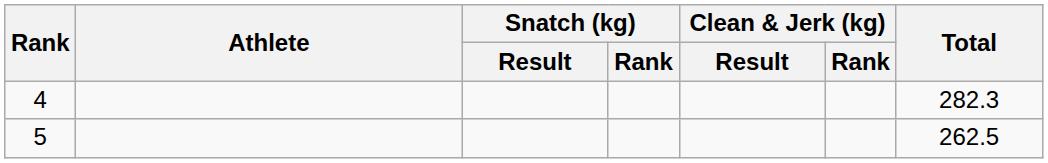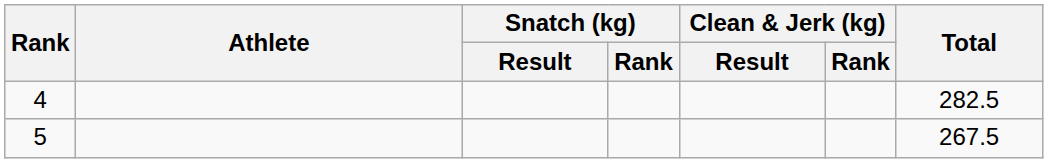 <table class = "wikitable" style="text-align:center;">
 <tr>
 <th rowspan=2 width=40>Rank</th>
 <th rowspan=2 width=250>Athlete</th>
 <th colspan=2>Snatch (kg)</th>
 <th colspan=2>Clean & Jerk (kg)</th>
 <th rowspan=2 width=90>Total</th>
 </tr>
 <tr>
 <th width=90>Result</th>
 <th width=40>Rank</th>
 <th width=90>Result</th>
 <th width=40>Rank</th>
 </tr>
 <tr>
 <td>4</td>
 <td align=left></td>
 <td></td>
 <td></td>
 <td></td>
 <td></td>
-<td>282.3</td>
+<td>282.5</td>
 </tr>
 <tr>
 <td>5</td>
 <td align=left></td>
 <td></td>
 <td></td>
 <td></td>
 <td></td>
-<td>262.5</td>
+<td>267.5</td>
 </tr>
 </table>
